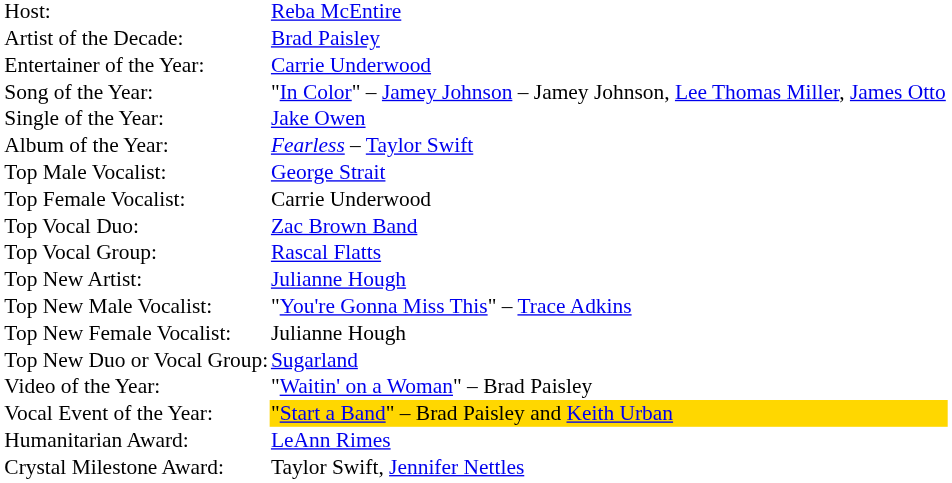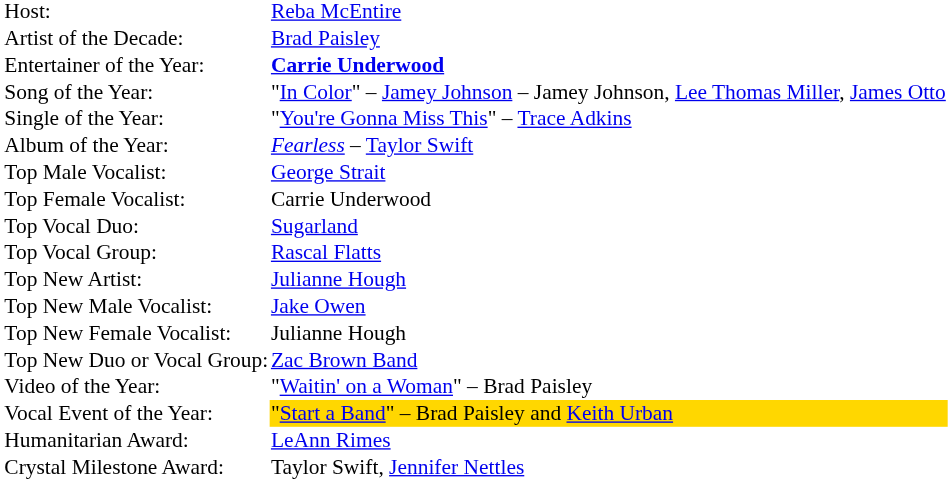 <table cellspacing="0" border="0" cellpadding="1">
 <tr>
 <td>Host:</td>
 <td><a href='#'>Reba McEntire</a></td>
 </tr>
 <tr>
 <td>Artist of the Decade:</td>
 <td><a href='#'>Brad Paisley</a></td>
 </tr>
 <tr>
 <td>Entertainer of the Year:</td>
-<td><a href='#'>Carrie Underwood</a></td>
+<td><strong><a href='#'>Carrie Underwood</a></strong></td>
 </tr>
 <tr>
 <td>Song of the Year:</td>
 <td>"<a href='#'>In Color</a>" – <a href='#'>Jamey Johnson</a> – Jamey Johnson, <a href='#'>Lee Thomas Miller</a>, <a href='#'>James Otto</a></td>
 </tr>
 <tr>
 <td>Single of the Year:</td>
-<td><a href='#'>Jake Owen</a></td>
+<td>"<a href='#'>You're Gonna Miss This</a>" – <a href='#'>Trace Adkins</a></td>
 </tr>
 <tr>
 <td>Album of the Year:</td>
 <td><em><a href='#'>Fearless</a></em> – <a href='#'>Taylor Swift</a></td>
 </tr>
 <tr>
 <td>Top Male Vocalist:</td>
 <td><a href='#'>George Strait</a></td>
 </tr>
 <tr>
 <td>Top Female Vocalist:</td>
 <td>Carrie Underwood</td>
 </tr>
 <tr>
 <td>Top Vocal Duo:</td>
-<td><a href='#'>Zac Brown Band</a></td>
+<td><a href='#'>Sugarland</a></td>
 </tr>
 <tr>
 <td>Top Vocal Group:</td>
 <td><a href='#'>Rascal Flatts</a></td>
 </tr>
 <tr>
 <td>Top New Artist:</td>
 <td><a href='#'>Julianne Hough</a></td>
 </tr>
 <tr>
 <td>Top New Male Vocalist:</td>
-<td>"<a href='#'>You're Gonna Miss This</a>" – <a href='#'>Trace Adkins</a></td>
+<td><a href='#'>Jake Owen</a></td>
 </tr>
 <tr>
 <td>Top New Female Vocalist:</td>
 <td>Julianne Hough</td>
 </tr>
 <tr>
 <td>Top New Duo or Vocal Group:</td>
-<td><a href='#'>Sugarland</a></td>
+<td><a href='#'>Zac Brown Band</a></td>
 </tr>
 <tr>
 <td>Video of the Year:</td>
 <td>"<a href='#'>Waitin' on a Woman</a>" – Brad Paisley</td>
 </tr>
 <tr>
 <td>Vocal Event of the Year:</td>
 <td style="background: gold;">"<a href='#'>Start a Band</a>" – Brad Paisley and <a href='#'>Keith Urban</a></td>
 </tr>
 <tr>
 <td>Humanitarian Award:</td>
 <td><a href='#'>LeAnn Rimes</a></td>
 </tr>
 <tr>
 <td>Crystal Milestone Award:</td>
 <td>Taylor Swift, <a href='#'>Jennifer Nettles</a></td>
 </tr>
 </table>
